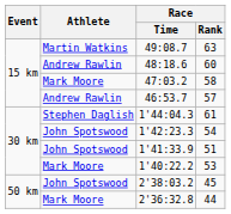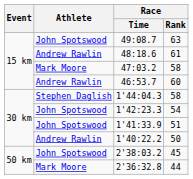 <table class="wikitable" border="1" style="font-size:90%">
 <tr>
 <th rowspan=2>Event</th>
 <th rowspan=2>Athlete</th>
 <th colspan=2>Race</th>
 </tr>
 <tr>
 <th>Time</th>
 <th>Rank</th>
 </tr>
 <tr>
 <td rowspan=4>15 km</td>
-<td><a href='#'>Martin Watkins</a></td>
+<td><a href='#'>John Spotswood</a></td>
 <td align=center>49:08.7</td>
 <td align=center>63</td>
 </tr>
 <tr>
 <td><a href='#'>Andrew Rawlin</a></td>
 <td align=center>48:18.6</td>
-<td align=center>60</td>
+<td align=center>61</td>
 </tr>
 <tr>
 <td><a href='#'>Mark Moore</a></td>
 <td align=center>47:03.2</td>
 <td align=center>58</td>
 </tr>
 <tr>
 <td><a href='#'>Andrew Rawlin</a></td>
 <td align=center>46:53.7</td>
-<td align=center>57</td>
+<td align=center>60</td>
 </tr>
 <tr>
 <td rowspan=4>30 km</td>
 <td><a href='#'>Stephen Daglish</a></td>
 <td align=center>1'44:04.3</td>
-<td align=center>61</td>
+<td align=center>58</td>
 </tr>
 <tr>
 <td><a href='#'>John Spotswood</a></td>
 <td align=center>1'42:23.3</td>
 <td align=center>54</td>
 </tr>
 <tr>
 <td><a href='#'>John Spotswood</a></td>
 <td align=center>1'41:33.9</td>
 <td align=center>51</td>
 </tr>
 <tr>
-<td><a href='#'>Mark Moore</a></td>
+<td><a href='#'>Andrew Rawlin</a></td>
 <td align=center>1'40:22.2</td>
-<td align=center>53</td>
+<td align=center>50</td>
 </tr>
 <tr>
 <td rowspan=2>50 km</td>
 <td><a href='#'>John Spotswood</a></td>
 <td align=center>2'38:03.2</td>
 <td align=center>45</td>
 </tr>
 <tr>
 <td><a href='#'>Mark Moore</a></td>
 <td align=center>2'36:32.8</td>
 <td align=center>44</td>
 </tr>
 </table>
